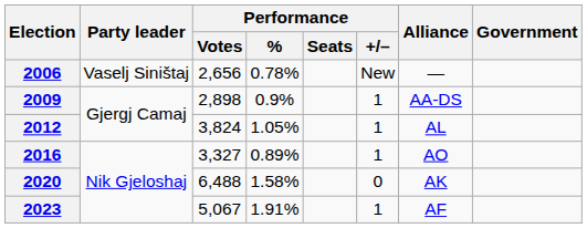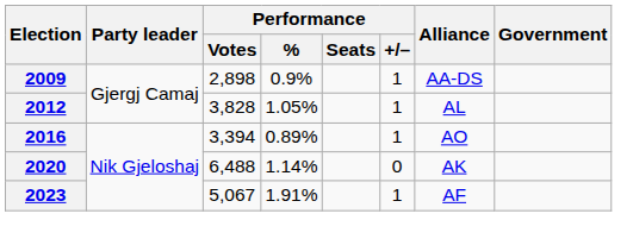 <table class=wikitable style="text-align:center">
 <tr>
 <th rowspan="2"><strong>Election</strong></th>
 <th rowspan="2">Party leader</th>
 <th colspan="4" scope="col">Performance</th>
 <th rowspan="2">Alliance</th>
 <th rowspan="2">Government</th>
 </tr>
 <tr>
 <th>Votes</th>
 <th>%</th>
 <th>Seats</th>
 <th>+/–</th>
 </tr>
 <tr>
-<th><a href='#'>2006</a></th>
-<td>Vaselj Siništaj</td>
-<td>2,656</td>
-<td>0.78%</td>
-<td></td>
-<td>New</td>
-<td><em>—</em></td>
-<td></td>
-</tr>
-<tr>
 <th><a href='#'>2009</a></th>
 <td rowspan=2>Gjergj Camaj</td>
 <td>2,898</td>
 <td>0.9%</td>
 <td></td>
 <td> 1</td>
 <td><a href='#'>AA-DS</a></td>
 <td></td>
 </tr>
 <tr>
 <th><a href='#'>2012</a></th>
-<td>3,824</td>
+<td>3,828</td>
 <td>1.05%</td>
 <td></td>
 <td> 1</td>
 <td><a href='#'>AL</a></td>
 <td></td>
 </tr>
 <tr>
 <th><a href='#'>2016</a></th>
 <td rowspan=3><a href='#'>Nik Gjeloshaj</a></td>
-<td>3,327</td>
+<td>3,394</td>
 <td>0.89%</td>
 <td></td>
 <td> 1</td>
 <td><a href='#'>AO</a></td>
 <td></td>
 </tr>
 <tr>
 <th><a href='#'>2020</a></th>
 <td>6,488</td>
-<td>1.58%</td>
+<td>1.14%</td>
 <td></td>
 <td> 0</td>
 <td><a href='#'>AK</a></td>
 <td></td>
 </tr>
 <tr>
 <th><a href='#'>2023</a></th>
 <td>5,067</td>
 <td>1.91%</td>
 <td></td>
 <td> 1</td>
 <td><a href='#'>AF</a></td>
 <td></td>
 </tr>
 </table>
